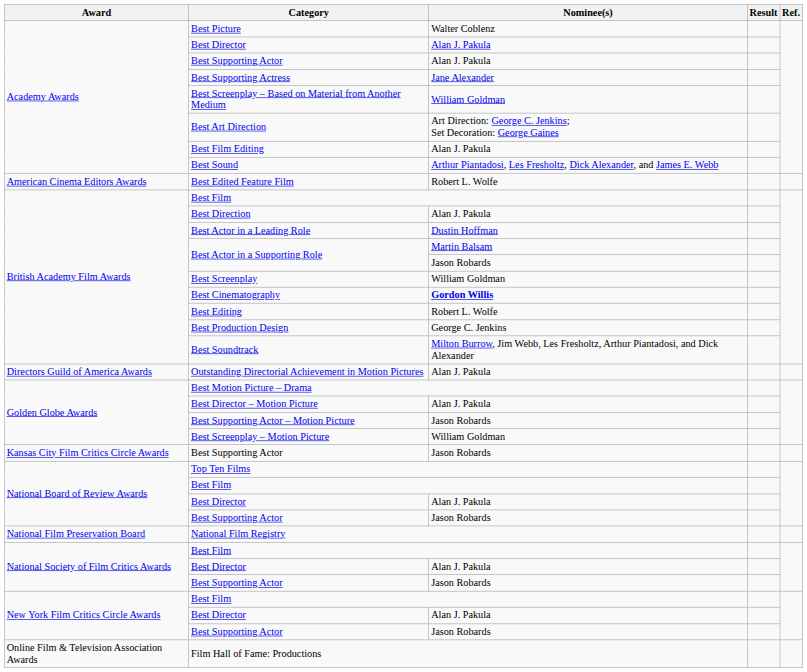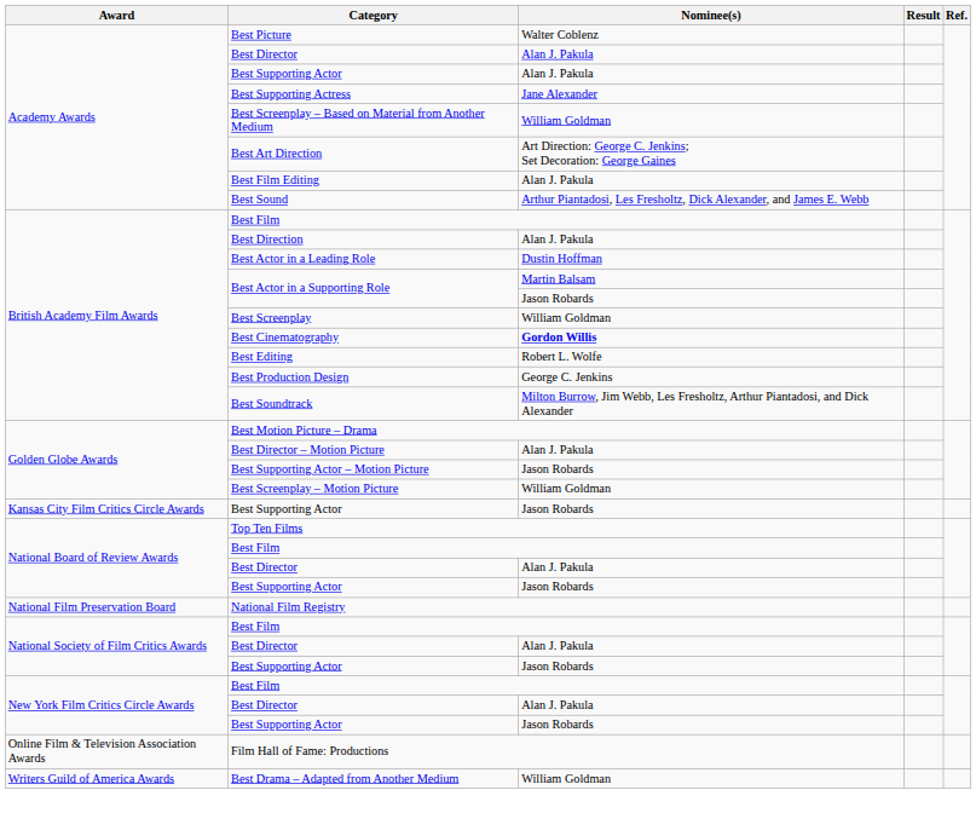 <table class="wikitable plainrowheaders">
 <tr>
 <th>Award</th>
 <th>Category</th>
 <th>Nominee(s)</th>
 <th>Result</th>
 <th>Ref.</th>
 </tr>
 <tr>
 <td rowspan="8"><a href='#'>Academy Awards</a></td>
 <td><a href='#'>Best Picture</a></td>
 <td>Walter Coblenz</td>
 <td></td>
 <td align="center" rowspan="8"> <br> </td>
 </tr>
 <tr>
 <td><a href='#'>Best Director</a></td>
 <td><a href='#'>Alan J. Pakula</a></td>
 <td></td>
 </tr>
 <tr>
 <td><a href='#'>Best Supporting Actor</a></td>
 <td>Alan J. Pakula</td>
 <td></td>
 </tr>
 <tr>
 <td><a href='#'>Best Supporting Actress</a></td>
 <td><a href='#'>Jane Alexander</a></td>
 <td></td>
 </tr>
 <tr>
 <td><a href='#'>Best Screenplay – Based on Material from Another Medium</a></td>
 <td><a href='#'>William Goldman</a></td>
 <td></td>
 </tr>
 <tr>
 <td><a href='#'>Best Art Direction</a></td>
 <td>Art Direction: <a href='#'>George C. Jenkins</a>; <br> Set Decoration: <a href='#'>George Gaines</a></td>
 <td></td>
 </tr>
 <tr>
 <td><a href='#'>Best Film Editing</a></td>
 <td>Alan J. Pakula</td>
 <td></td>
 </tr>
 <tr>
 <td><a href='#'>Best Sound</a></td>
 <td><a href='#'>Arthur Piantadosi</a>, <a href='#'>Les Fresholtz</a>, <a href='#'>Dick Alexander</a>, and <a href='#'>James E. Webb</a></td>
 <td></td>
 </tr>
 <tr>
-<td><a href='#'>American Cinema Editors Awards</a></td>
-<td><a href='#'>Best Edited Feature Film</a></td>
-<td>Robert L. Wolfe</td>
-<td></td>
-<td align="center"></td>
-</tr>
-<tr>
 <td rowspan="10"><a href='#'>British Academy Film Awards</a></td>
 <td colspan="2"><a href='#'>Best Film</a></td>
 <td></td>
 <td align="center" rowspan="10"></td>
 </tr>
 <tr>
 <td><a href='#'>Best Direction</a></td>
 <td>Alan J. Pakula</td>
 <td></td>
 </tr>
 <tr>
 <td><a href='#'>Best Actor in a Leading Role</a></td>
 <td><a href='#'>Dustin Hoffman</a></td>
 <td></td>
 </tr>
 <tr>
 <td rowspan="2"><a href='#'>Best Actor in a Supporting Role</a></td>
 <td><a href='#'>Martin Balsam</a></td>
 <td></td>
 </tr>
 <tr>
 <td>Jason Robards</td>
 <td></td>
 </tr>
 <tr>
 <td><a href='#'>Best Screenplay</a></td>
 <td>William Goldman</td>
 <td></td>
 </tr>
 <tr>
 <td><a href='#'>Best Cinematography</a></td>
 <td><strong><a href='#'>Gordon Willis</a></strong></td>
 <td></td>
 </tr>
 <tr>
 <td><a href='#'>Best Editing</a></td>
 <td>Robert L. Wolfe</td>
 <td></td>
 </tr>
 <tr>
 <td><a href='#'>Best Production Design</a></td>
 <td>George C. Jenkins</td>
 <td></td>
 </tr>
 <tr>
 <td><a href='#'>Best Soundtrack</a></td>
 <td><a href='#'>Milton Burrow</a>, Jim Webb, Les Fresholtz, Arthur Piantadosi, and Dick Alexander</td>
 <td></td>
-</tr>
-<tr>
-<td><a href='#'>Directors Guild of America Awards</a></td>
-<td><a href='#'>Outstanding Directorial Achievement in Motion Pictures</a></td>
-<td>Alan J. Pakula</td>
-<td></td>
-<td align="center"></td>
 </tr>
 <tr>
 <td rowspan="4"><a href='#'>Golden Globe Awards</a></td>
 <td colspan="2"><a href='#'>Best Motion Picture – Drama</a></td>
 <td></td>
 <td align="center" rowspan="4"></td>
 </tr>
 <tr>
 <td><a href='#'>Best Director – Motion Picture</a></td>
 <td>Alan J. Pakula</td>
 <td></td>
 </tr>
 <tr>
 <td><a href='#'>Best Supporting Actor – Motion Picture</a></td>
 <td>Jason Robards</td>
 <td></td>
 </tr>
 <tr>
 <td><a href='#'>Best Screenplay – Motion Picture</a></td>
 <td>William Goldman</td>
 <td></td>
 </tr>
 <tr>
 <td><a href='#'>Kansas City Film Critics Circle Awards</a></td>
 <td>Best Supporting Actor</td>
 <td>Jason Robards</td>
 <td></td>
 <td align="center"></td>
 </tr>
 <tr>
 <td rowspan="4"><a href='#'>National Board of Review Awards</a></td>
 <td colspan="2"><a href='#'>Top Ten Films</a></td>
 <td></td>
 <td align="center" rowspan="4"></td>
 </tr>
 <tr>
 <td colspan="2"><a href='#'>Best Film</a></td>
 <td></td>
 </tr>
 <tr>
 <td><a href='#'>Best Director</a></td>
 <td>Alan J. Pakula</td>
 <td></td>
 </tr>
 <tr>
 <td><a href='#'>Best Supporting Actor</a></td>
 <td>Jason Robards</td>
 <td></td>
 </tr>
 <tr>
 <td><a href='#'>National Film Preservation Board</a></td>
 <td colspan="2"><a href='#'>National Film Registry</a></td>
 <td></td>
 <td align="center"></td>
 </tr>
 <tr>
 <td rowspan="3"><a href='#'>National Society of Film Critics Awards</a></td>
 <td colspan="2"><a href='#'>Best Film</a></td>
 <td></td>
 <td align="center" rowspan="3"></td>
 </tr>
 <tr>
 <td><a href='#'>Best Director</a></td>
 <td>Alan J. Pakula</td>
 <td></td>
 </tr>
 <tr>
 <td><a href='#'>Best Supporting Actor</a></td>
 <td>Jason Robards</td>
 <td></td>
 </tr>
 <tr>
 <td rowspan="3"><a href='#'>New York Film Critics Circle Awards</a></td>
 <td colspan="2"><a href='#'>Best Film</a></td>
 <td></td>
 <td align="center" rowspan="3"></td>
 </tr>
 <tr>
 <td><a href='#'>Best Director</a></td>
 <td>Alan J. Pakula</td>
 <td></td>
 </tr>
 <tr>
 <td><a href='#'>Best Supporting Actor</a></td>
 <td>Jason Robards</td>
 <td></td>
 </tr>
 <tr>
 <td>Online Film & Television Association Awards</td>
 <td colspan="2">Film Hall of Fame: Productions</td>
 <td></td>
 <td align="center"></td>
 </tr>
+<tr>
+<td><a href='#'>Writers Guild of America Awards</a></td>
+<td><a href='#'>Best Drama – Adapted from Another Medium</a></td>
+<td>William Goldman</td>
+<td></td>
+<td align="center"></td>
+</tr>
 </table>
